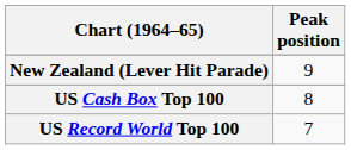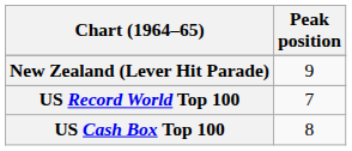 <table class="wikitable plainrowheaders sortable">
 <tr>
 <th scope="col">Chart (1964–65)</th>
 <th scope="col">Peak<br>position</th>
 </tr>
 <tr>
 </tr>
 <tr>
 </tr>
 <tr>
 <th scope="row">New Zealand (Lever Hit Parade)</th>
 <td align="center">9</td>
 </tr>
 <tr>
 </tr>
 <tr>
+<th scope="row">US <em><a href='#'>Record World</a></em> Top 100</th>
+<td align="center">7</td>
+</tr>
+<tr>
 <th scope="row">US <em><a href='#'>Cash Box</a></em> Top 100</th>
 <td align="center">8</td>
 </tr>
-<tr>
-<th scope="row">US <em><a href='#'>Record World</a></em> Top 100</th>
-<td align="center">7</td>
-</tr>
 </table>
